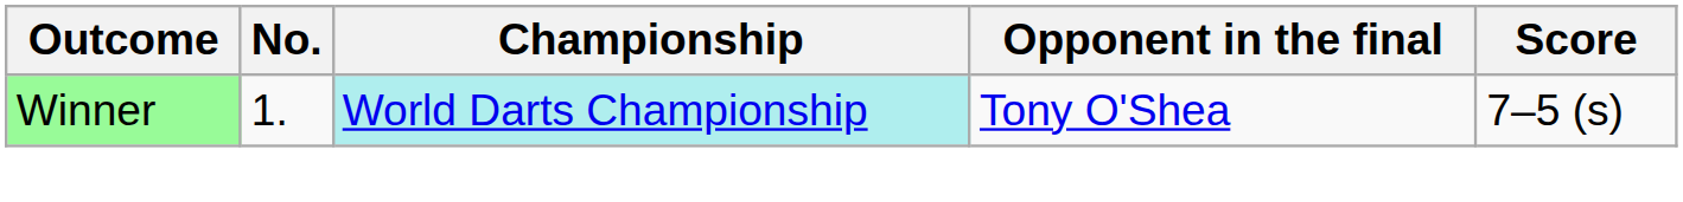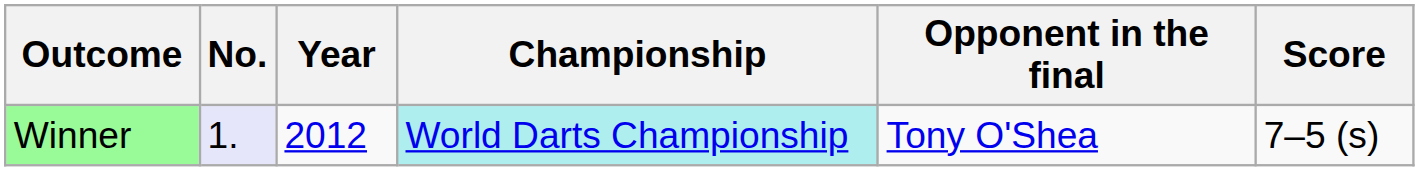 <table class="sortable wikitable">
 <tr>
 <th style="width:80px;">Outcome</th>
 <th style="width:20px;">No.</th>
+<th style="width:50px;">Year</th>
 <th style="width:250px;">Championship</th>
 <th style="width:200px;">Opponent in the final</th>
 <th style="width:70px;">Score</th>
 </tr>
 <tr>
 <td style="background:#98FB98">Winner</td>
-<td>1.</td>
+<td style="background: lavender;">1.</td>
+<td><a href='#'>2012</a></td>
 <td style="background: paleturquoise;"><a href='#'>World Darts Championship</a></td>
 <td> <a href='#'>Tony O'Shea</a></td>
 <td>7–5 (s)</td>
 </tr>
 </table>
